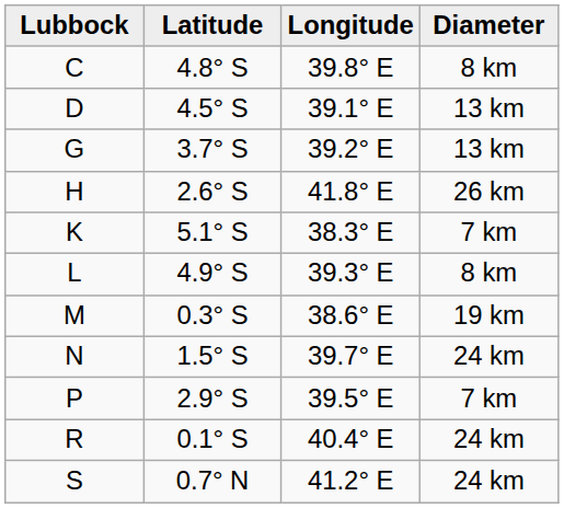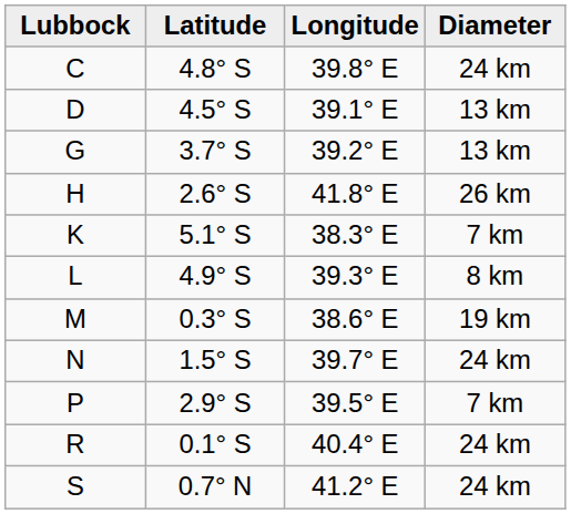 <table class="wikitable">
 <tr>
 <th width="25%" style="background:#eeeeee;">Lubbock</th>
 <th width="25%" style="background:#eeeeee;">Latitude</th>
 <th width="25%" style="background:#eeeeee;">Longitude</th>
 <th width="25%" style="background:#eeeeee;">Diameter</th>
 </tr>
 <tr>
 <td align="center">C</td>
 <td align="center">4.8° S</td>
 <td align="center">39.8° E</td>
-<td align="center">8 km</td>
+<td align="center">24 km</td>
 </tr>
 <tr>
 <td align="center">D</td>
 <td align="center">4.5° S</td>
 <td align="center">39.1° E</td>
 <td align="center">13 km</td>
 </tr>
 <tr>
 <td align="center">G</td>
 <td align="center">3.7° S</td>
 <td align="center">39.2° E</td>
 <td align="center">13 km</td>
 </tr>
 <tr>
 <td align="center">H</td>
 <td align="center">2.6° S</td>
 <td align="center">41.8° E</td>
 <td align="center">26 km</td>
 </tr>
 <tr>
 <td align="center">K</td>
 <td align="center">5.1° S</td>
 <td align="center">38.3° E</td>
 <td align="center">7 km</td>
 </tr>
 <tr>
 <td align="center">L</td>
 <td align="center">4.9° S</td>
 <td align="center">39.3° E</td>
 <td align="center">8 km</td>
 </tr>
 <tr>
 <td align="center">M</td>
 <td align="center">0.3° S</td>
 <td align="center">38.6° E</td>
 <td align="center">19 km</td>
 </tr>
 <tr>
 <td align="center">N</td>
 <td align="center">1.5° S</td>
 <td align="center">39.7° E</td>
 <td align="center">24 km</td>
 </tr>
 <tr>
 <td align="center">P</td>
 <td align="center">2.9° S</td>
 <td align="center">39.5° E</td>
 <td align="center">7 km</td>
 </tr>
 <tr>
 <td align="center">R</td>
 <td align="center">0.1° S</td>
 <td align="center">40.4° E</td>
 <td align="center">24 km</td>
 </tr>
 <tr>
 <td align="center">S</td>
 <td align="center">0.7° N</td>
 <td align="center">41.2° E</td>
 <td align="center">24 km</td>
 </tr>
 </table>
